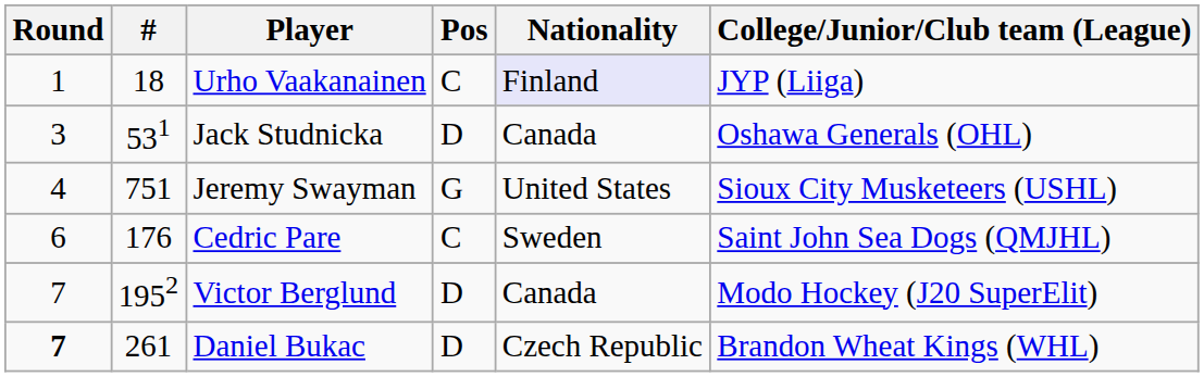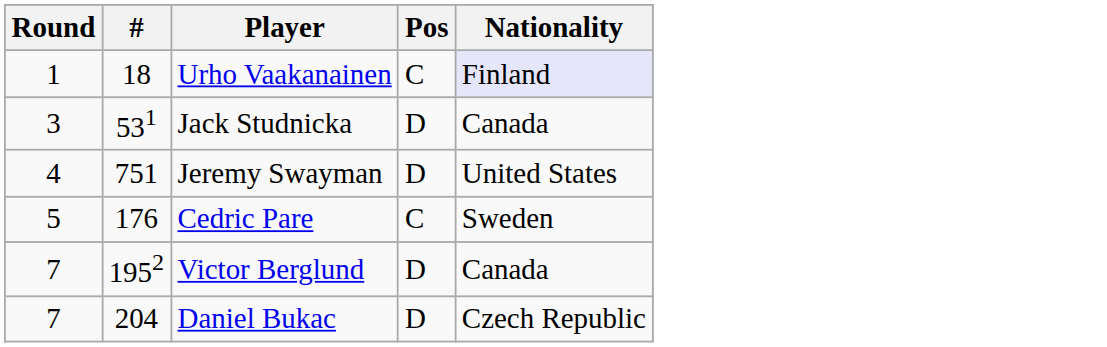 <table class="wikitable">
 <tr>
 <th>Round</th>
 <th>#</th>
 <th>Player</th>
 <th>Pos</th>
 <th>Nationality</th>
-<th>College/Junior/Club team (League)</th>
 </tr>
 <tr>
 <td style="text-align:center">1</td>
 <td style="text-align:center">18</td>
 <td><a href='#'>Urho Vaakanainen</a></td>
 <td>C</td>
 <td style="background: lavender;"> Finland</td>
-<td><a href='#'>JYP</a> (<a href='#'>Liiga</a>)</td>
 </tr>
 <tr>
 <td style="text-align:center">3</td>
 <td style="text-align:center">53<sup>1</sup></td>
 <td>Jack Studnicka</td>
 <td>D</td>
 <td> Canada</td>
-<td><a href='#'>Oshawa Generals</a> (<a href='#'>OHL</a>)</td>
 </tr>
 <tr>
 <td style="text-align:center">4</td>
 <td style="text-align:center">751</td>
 <td>Jeremy Swayman</td>
-<td>G</td>
+<td>D</td>
 <td> United States</td>
-<td><a href='#'>Sioux City Musketeers</a> (<a href='#'>USHL</a>)</td>
 </tr>
 <tr>
-<td style="text-align:center">6</td>
+<td style="text-align:center">5</td>
 <td style="text-align:center">176</td>
 <td><a href='#'>Cedric Pare</a></td>
 <td>C</td>
 <td> Sweden</td>
-<td><a href='#'>Saint John Sea Dogs</a> (<a href='#'>QMJHL</a>)</td>
 </tr>
 <tr>
 <td style="text-align:center">7</td>
 <td style="text-align:center">195<sup>2</sup></td>
 <td><a href='#'>Victor Berglund</a></td>
 <td>D</td>
 <td> Canada</td>
-<td><a href='#'>Modo Hockey</a> (<a href='#'>J20 SuperElit</a>)</td>
 </tr>
 <tr>
-<td style="text-align:center"><strong>7</strong></td>
-<td style="text-align:center">261</td>
+<td style="text-align:center">7</td>
+<td style="text-align:center">204</td>
 <td><a href='#'>Daniel Bukac</a></td>
 <td>D</td>
 <td> Czech Republic</td>
-<td><a href='#'>Brandon Wheat Kings</a> (<a href='#'>WHL</a>)</td>
 </tr>
 </table>
